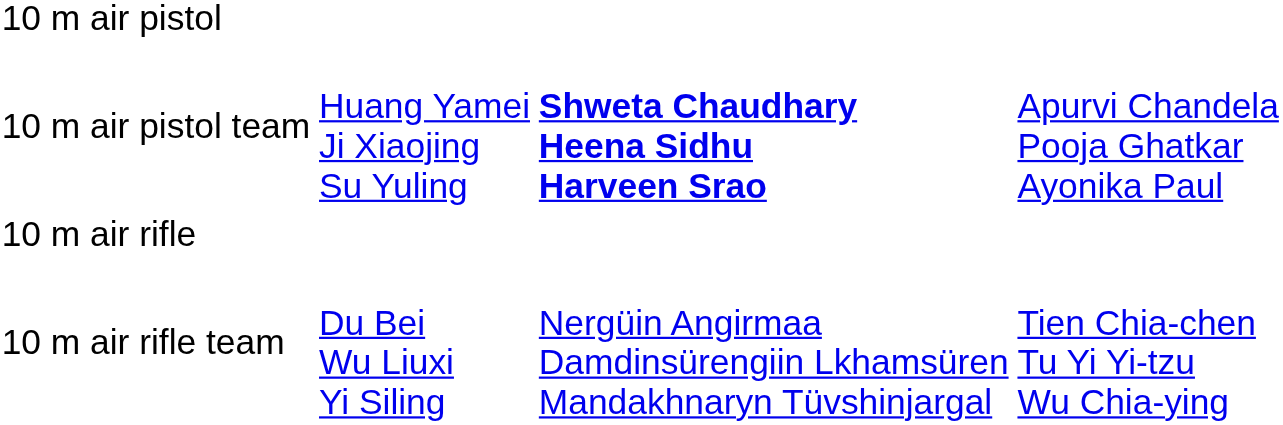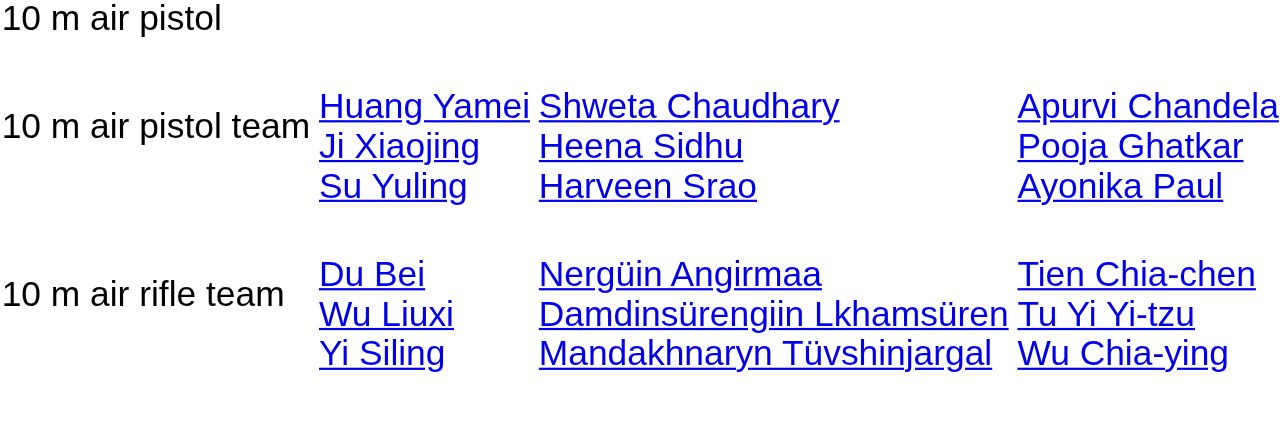 <table>
 <tr>
 <td>10 m air pistol</td>
 <td></td>
 <td></td>
 <td></td>
 </tr>
 <tr>
 <td>10 m air pistol team</td>
 <td><br><a href='#'>Huang Yamei</a><br><a href='#'>Ji Xiaojing</a><br><a href='#'>Su Yuling</a></td>
-<td><strong><br><a href='#'>Shweta Chaudhary</a><br><a href='#'>Heena Sidhu</a><br><a href='#'>Harveen Srao</a></strong></td>
+<td><br><a href='#'>Shweta Chaudhary</a><br><a href='#'>Heena Sidhu</a><br><a href='#'>Harveen Srao</a></td>
 <td><br><a href='#'>Apurvi Chandela</a><br><a href='#'>Pooja Ghatkar</a><br><a href='#'>Ayonika Paul</a></td>
-</tr>
-<tr>
-<td>10 m air rifle</td>
-<td></td>
-<td></td>
-<td></td>
 </tr>
 <tr>
 <td>10 m air rifle team</td>
 <td><br><a href='#'>Du Bei</a><br><a href='#'>Wu Liuxi</a><br><a href='#'>Yi Siling</a></td>
 <td><br><a href='#'>Nergüin Angirmaa</a><br><a href='#'>Damdinsürengiin Lkhamsüren</a><br><a href='#'>Mandakhnaryn Tüvshinjargal</a></td>
 <td><br><a href='#'>Tien Chia-chen</a><br><a href='#'>Tu Yi Yi-tzu</a><br><a href='#'>Wu Chia-ying</a></td>
 </tr>
 </table>
